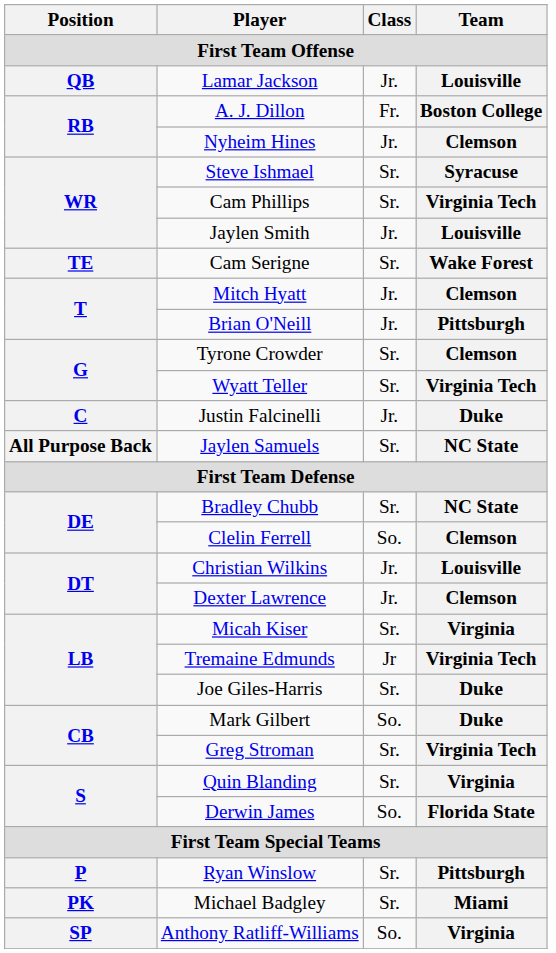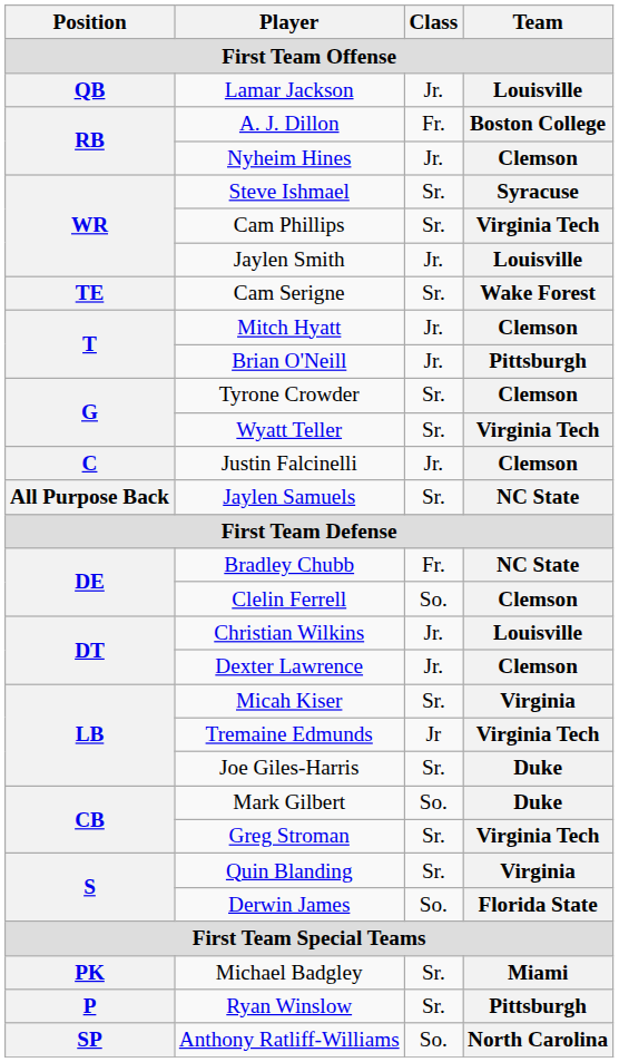 <table class="wikitable">
 <tr>
 <th>Position</th>
 <th>Player</th>
 <th>Class</th>
 <th>Team</th>
 </tr>
 <tr>
 <td colspan="4" style="text-align:center; background:#ddd;"><strong>First Team Offense</strong></td>
 </tr>
 <tr style="text-align:center;">
 <th rowspan="1"><a href='#'>QB</a></th>
 <td><a href='#'>Lamar Jackson</a></td>
 <td>Jr.</td>
 <th style=>Louisville</th>
 </tr>
 <tr style="text-align:center;">
 <th rowspan="2"><a href='#'>RB</a></th>
 <td><a href='#'>A. J. Dillon</a></td>
 <td>Fr.</td>
 <th style=>Boston College</th>
 </tr>
 <tr style="text-align:center;">
 <td><a href='#'>Nyheim Hines</a></td>
 <td>Jr.</td>
 <th style=>Clemson</th>
 </tr>
 <tr style="text-align:center;">
 <th rowspan="3"><a href='#'>WR</a></th>
 <td><a href='#'>Steve Ishmael</a></td>
 <td>Sr.</td>
 <th style=>Syracuse</th>
 </tr>
 <tr style="text-align:center;">
 <td>Cam Phillips</td>
 <td>Sr.</td>
 <th style=>Virginia Tech</th>
 </tr>
 <tr style="text-align:center;">
 <td>Jaylen Smith</td>
 <td>Jr.</td>
 <th style=>Louisville</th>
 </tr>
 <tr style="text-align:center;">
 <th rowspan="1"><a href='#'>TE</a></th>
 <td>Cam Serigne</td>
 <td>Sr.</td>
 <th style=>Wake Forest</th>
 </tr>
 <tr style="text-align:center;">
 <th rowspan="2"><a href='#'>T</a></th>
 <td><a href='#'>Mitch Hyatt</a></td>
 <td>Jr.</td>
 <th style=>Clemson</th>
 </tr>
 <tr style="text-align:center;">
 <td><a href='#'>Brian O'Neill</a></td>
 <td>Jr.</td>
 <th style=>Pittsburgh</th>
 </tr>
 <tr style="text-align:center;">
 <th rowspan="2"><a href='#'>G</a></th>
 <td>Tyrone Crowder</td>
 <td>Sr.</td>
 <th style=>Clemson</th>
 </tr>
 <tr style="text-align:center;">
 <td><a href='#'>Wyatt Teller</a></td>
 <td>Sr.</td>
 <th style=>Virginia Tech</th>
 </tr>
 <tr style="text-align:center;">
 <th rowspan="1"><a href='#'>C</a></th>
 <td>Justin Falcinelli</td>
 <td>Jr.</td>
-<th style=>Duke</th>
+<th style=>Clemson</th>
 </tr>
 <tr style="text-align:center;">
 <th rowspan="1">All Purpose Back</th>
 <td><a href='#'>Jaylen Samuels</a></td>
 <td>Sr.</td>
 <th style=>NC State</th>
 </tr>
 <tr style="text-align:center;">
 <td colspan="4" style="text-align:center; background:#ddd;"><strong>First Team Defense</strong></td>
 </tr>
 <tr style="text-align:center;">
 <th rowspan="2"><a href='#'>DE</a></th>
 <td><a href='#'>Bradley Chubb</a></td>
-<td>Sr.</td>
+<td>Fr.</td>
 <th style=>NC State</th>
 </tr>
 <tr style="text-align:center;">
 <td><a href='#'>Clelin Ferrell</a></td>
 <td>So.</td>
 <th style=>Clemson</th>
 </tr>
 <tr style="text-align:center;">
 <th rowspan="2"><a href='#'>DT</a></th>
 <td><a href='#'>Christian Wilkins</a></td>
 <td>Jr.</td>
 <th style=>Louisville</th>
 </tr>
 <tr style="text-align:center;">
 <td><a href='#'>Dexter Lawrence</a></td>
 <td>Jr.</td>
 <th style=>Clemson</th>
 </tr>
 <tr style="text-align:center;">
 <th rowspan="3"><a href='#'>LB</a></th>
 <td><a href='#'>Micah Kiser</a></td>
 <td>Sr.</td>
 <th style=>Virginia</th>
 </tr>
 <tr style="text-align:center;">
 <td><a href='#'>Tremaine Edmunds</a></td>
 <td>Jr</td>
 <th style=>Virginia Tech</th>
 </tr>
 <tr style="text-align:center;">
 <td>Joe Giles-Harris</td>
 <td>Sr.</td>
 <th style=>Duke</th>
 </tr>
 <tr style="text-align:center;">
 <th rowspan="2"><a href='#'>CB</a></th>
 <td>Mark Gilbert</td>
 <td>So.</td>
 <th style=>Duke</th>
 </tr>
 <tr style="text-align:center;">
 <td><a href='#'>Greg Stroman</a></td>
 <td>Sr.</td>
 <th style=>Virginia Tech</th>
 </tr>
 <tr style="text-align:center;">
 <th rowspan="2"><a href='#'>S</a></th>
 <td><a href='#'>Quin Blanding</a></td>
 <td>Sr.</td>
 <th style=>Virginia</th>
 </tr>
 <tr style="text-align:center;">
 <td><a href='#'>Derwin James</a></td>
 <td>So.</td>
 <th style=>Florida State</th>
 </tr>
 <tr>
 <td colspan="4" style="text-align:center; background:#ddd;"><strong>First Team Special Teams</strong></td>
 </tr>
 <tr style="text-align:center;">
+<th rowspan="1"><a href='#'>PK</a></th>
+<td>Michael Badgley</td>
+<td>Sr.</td>
+<th style=>Miami</th>
+</tr>
+<tr style="text-align:center;">
 <th rowspan="1"><a href='#'>P</a></th>
 <td><a href='#'>Ryan Winslow</a></td>
 <td>Sr.</td>
 <th style=>Pittsburgh</th>
 </tr>
 <tr style="text-align:center;">
-<th rowspan="1"><a href='#'>PK</a></th>
-<td>Michael Badgley</td>
-<td>Sr.</td>
-<th style=>Miami</th>
-</tr>
-<tr style="text-align:center;">
 <th rowspan="1"><a href='#'>SP</a></th>
 <td><a href='#'>Anthony Ratliff-Williams</a></td>
 <td>So.</td>
-<th style=>Virginia</th>
+<th style=>North Carolina</th>
 </tr>
 <tr>
 </tr>
 </table>
